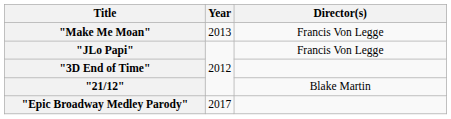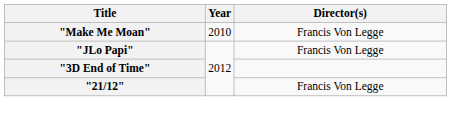 <table class="wikitable plainrowheaders" style="text-align:center;">
 <tr>
 <th scope="col" style="width:17em;">Title</th>
 <th scope="col">Year</th>
 <th scope="col" style="width:18em;">Director(s)</th>
 </tr>
 <tr>
 <th scope="row">"Make Me Moan"<br></th>
-<td>2013</td>
+<td>2010</td>
 <td>Francis Von Legge</td>
 </tr>
 <tr>
 <th scope="row">"JLo Papi"<br></th>
 <td rowspan="3">2012</td>
 <td>Francis Von Legge</td>
 </tr>
 <tr>
 <th scope="row">"3D End of Time"</th>
 <td></td>
 </tr>
 <tr>
 <th scope="row">"21/12"</th>
-<td>Blake Martin</td>
-</tr>
-<tr>
-<th scope="row">"Epic Broadway Medley Parody"<br></th>
-<td>2017</td>
-<td></td>
+<td>Francis Von Legge</td>
 </tr>
 </table>
